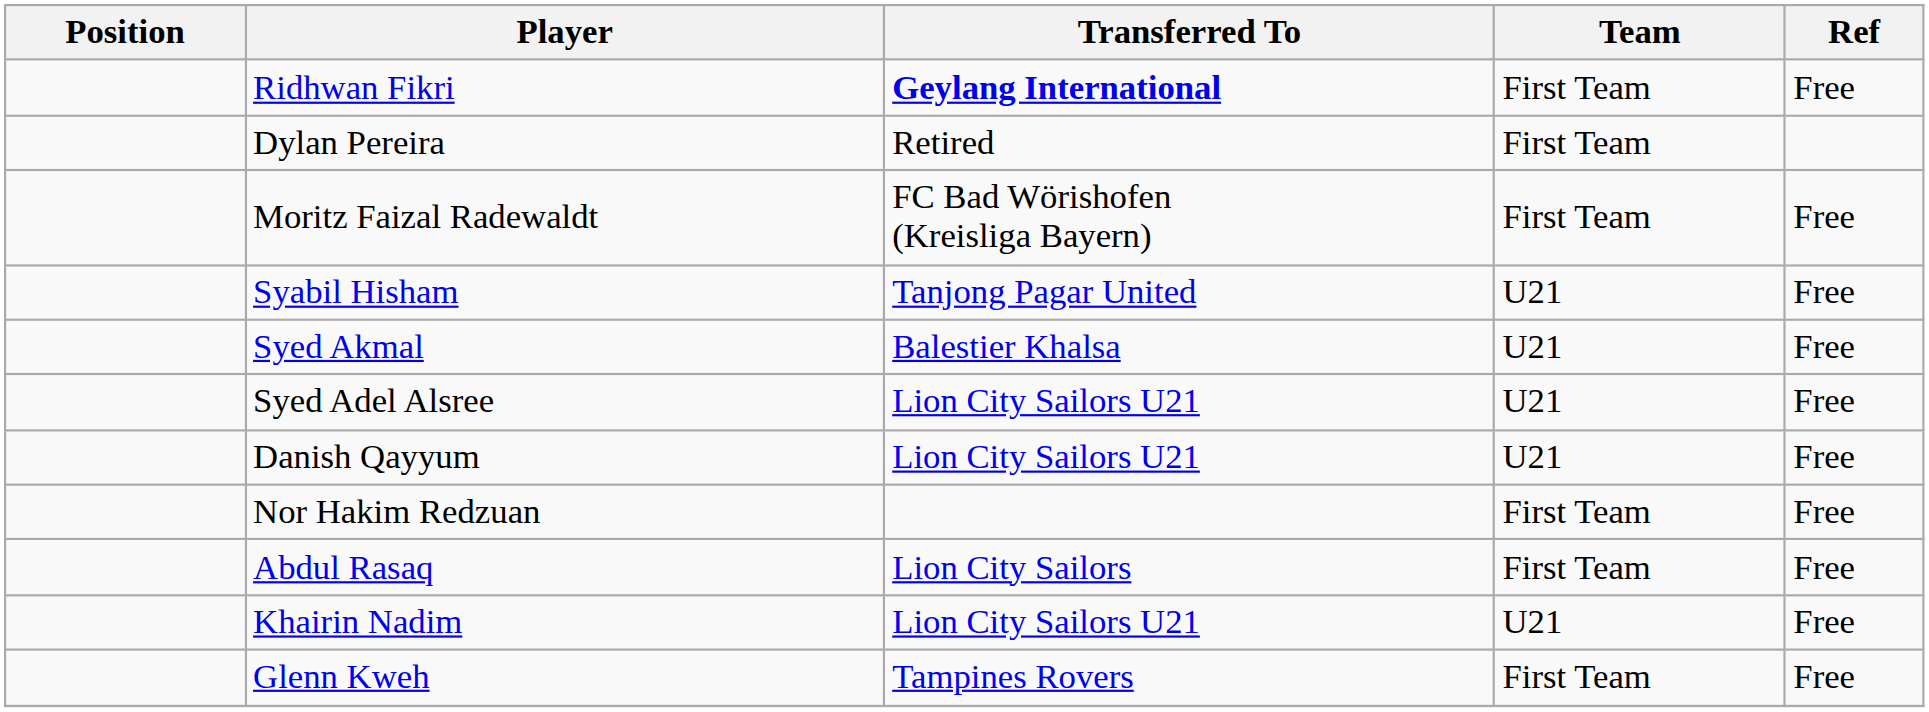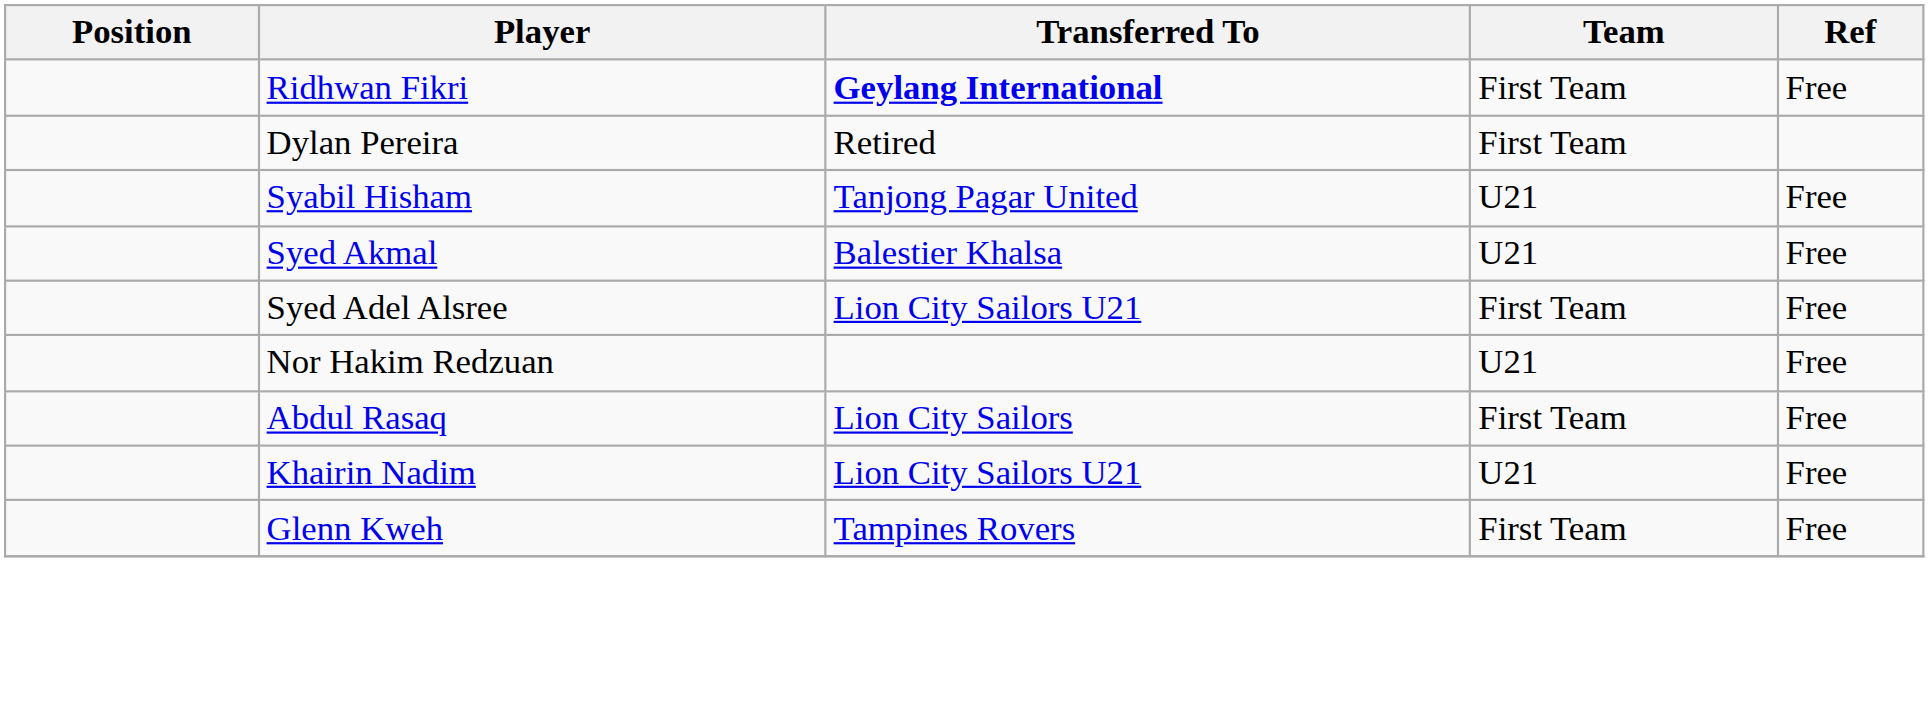 <table class="wikitable sortable" style="width:70%; text-align:center; font-size:100%; text-align:left;">
 <tr>
 <th><strong>Position</strong></th>
 <th><strong>Player</strong></th>
 <th><strong>Transferred To</strong></th>
 <th><strong>Team</strong></th>
 <th><strong>Ref</strong></th>
 </tr>
 <tr>
 <td></td>
 <td> <a href='#'>Ridhwan Fikri</a></td>
 <td><strong> <a href='#'>Geylang International</a></strong></td>
 <td>First Team</td>
 <td>Free </td>
 </tr>
 <tr>
 <td></td>
 <td> Dylan Pereira</td>
 <td>Retired</td>
 <td>First Team</td>
 <td></td>
 </tr>
 <tr>
 <td></td>
-<td> Moritz Faizal Radewaldt</td>
-<td> FC Bad Wörishofen <br> (Kreisliga Bayern)</td>
-<td>First Team</td>
-<td>Free</td>
-</tr>
-<tr>
-<td></td>
 <td> <a href='#'>Syabil Hisham</a></td>
 <td> <a href='#'>Tanjong Pagar United</a></td>
 <td>U21</td>
 <td>Free </td>
 </tr>
 <tr>
 <td></td>
 <td> <a href='#'>Syed Akmal</a></td>
 <td> <a href='#'>Balestier Khalsa</a></td>
 <td>U21</td>
 <td>Free</td>
 </tr>
 <tr>
 <td></td>
 <td> Syed Adel Alsree</td>
 <td> <a href='#'>Lion City Sailors U21</a></td>
-<td>U21</td>
-<td>Free</td>
-</tr>
-<tr>
-<td></td>
-<td> Danish Qayyum</td>
-<td> <a href='#'>Lion City Sailors U21</a></td>
-<td>U21</td>
+<td>First Team</td>
 <td>Free</td>
 </tr>
 <tr>
 <td></td>
 <td> Nor Hakim Redzuan</td>
 <td></td>
-<td>First Team</td>
+<td>U21</td>
 <td>Free</td>
 </tr>
 <tr>
 <td></td>
 <td> <a href='#'>Abdul Rasaq</a></td>
 <td> <a href='#'>Lion City Sailors</a></td>
 <td>First Team</td>
 <td>Free </td>
 </tr>
 <tr>
 <td></td>
 <td> <a href='#'>Khairin Nadim</a></td>
 <td> <a href='#'>Lion City Sailors U21</a></td>
 <td>U21</td>
 <td>Free </td>
 </tr>
 <tr>
 <td></td>
 <td> <a href='#'>Glenn Kweh</a></td>
 <td> <a href='#'>Tampines Rovers</a></td>
 <td>First Team</td>
 <td>Free </td>
 </tr>
 <tr>
 </tr>
 </table>
